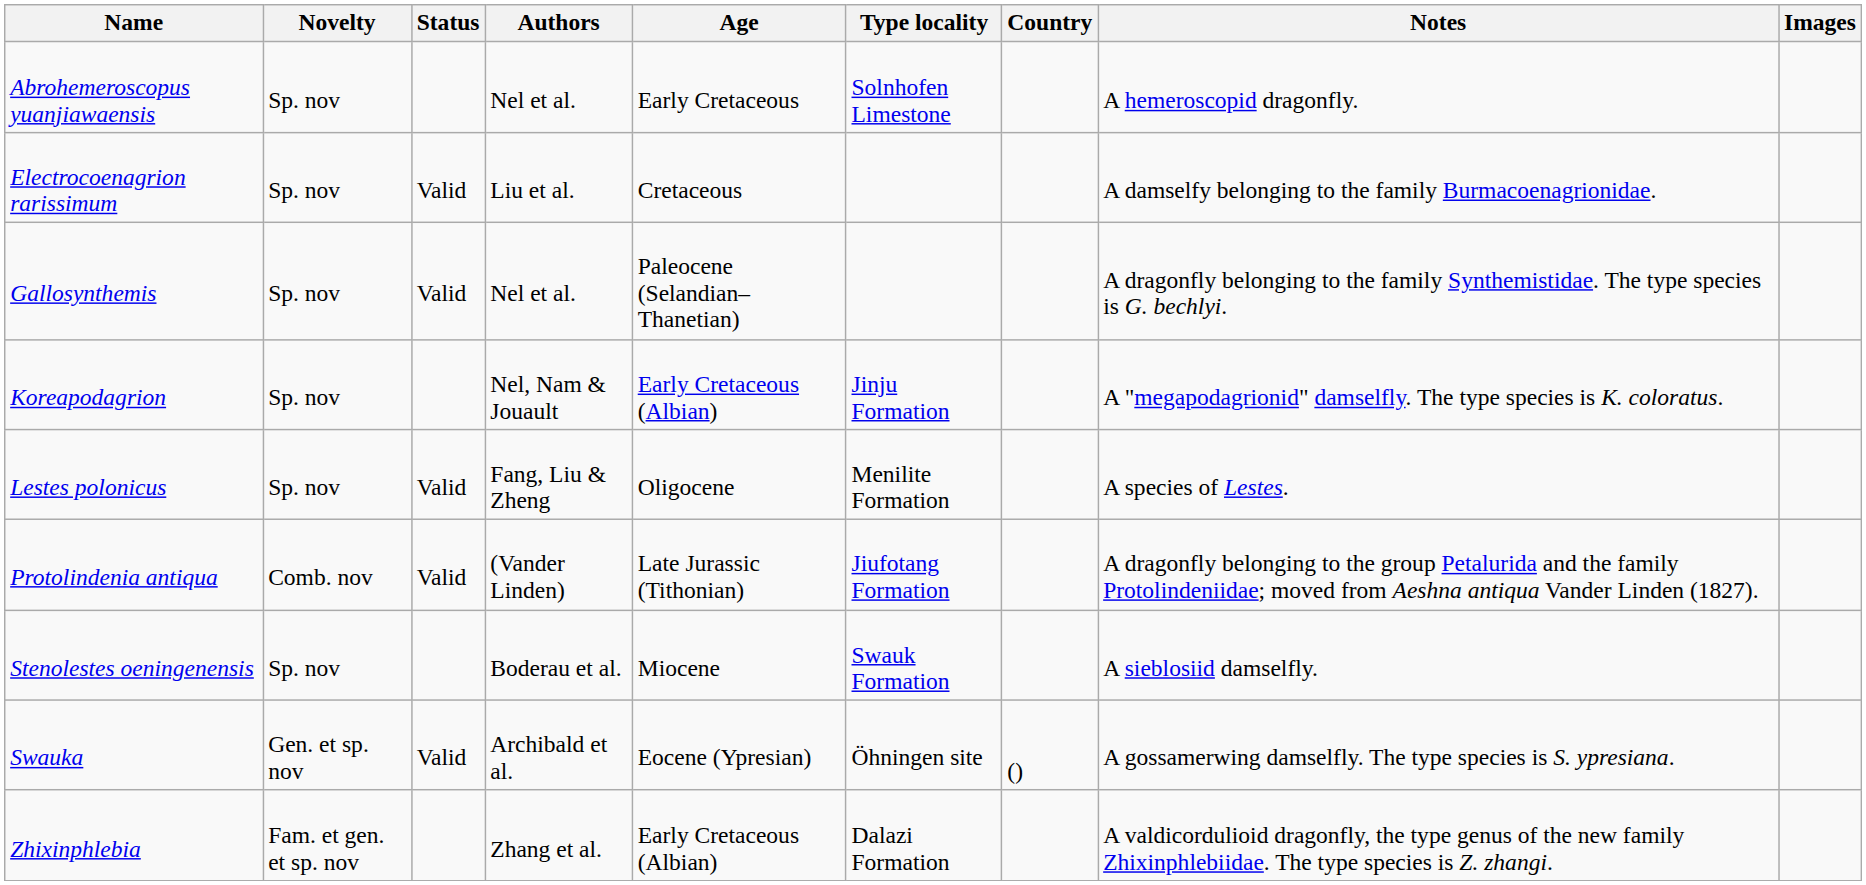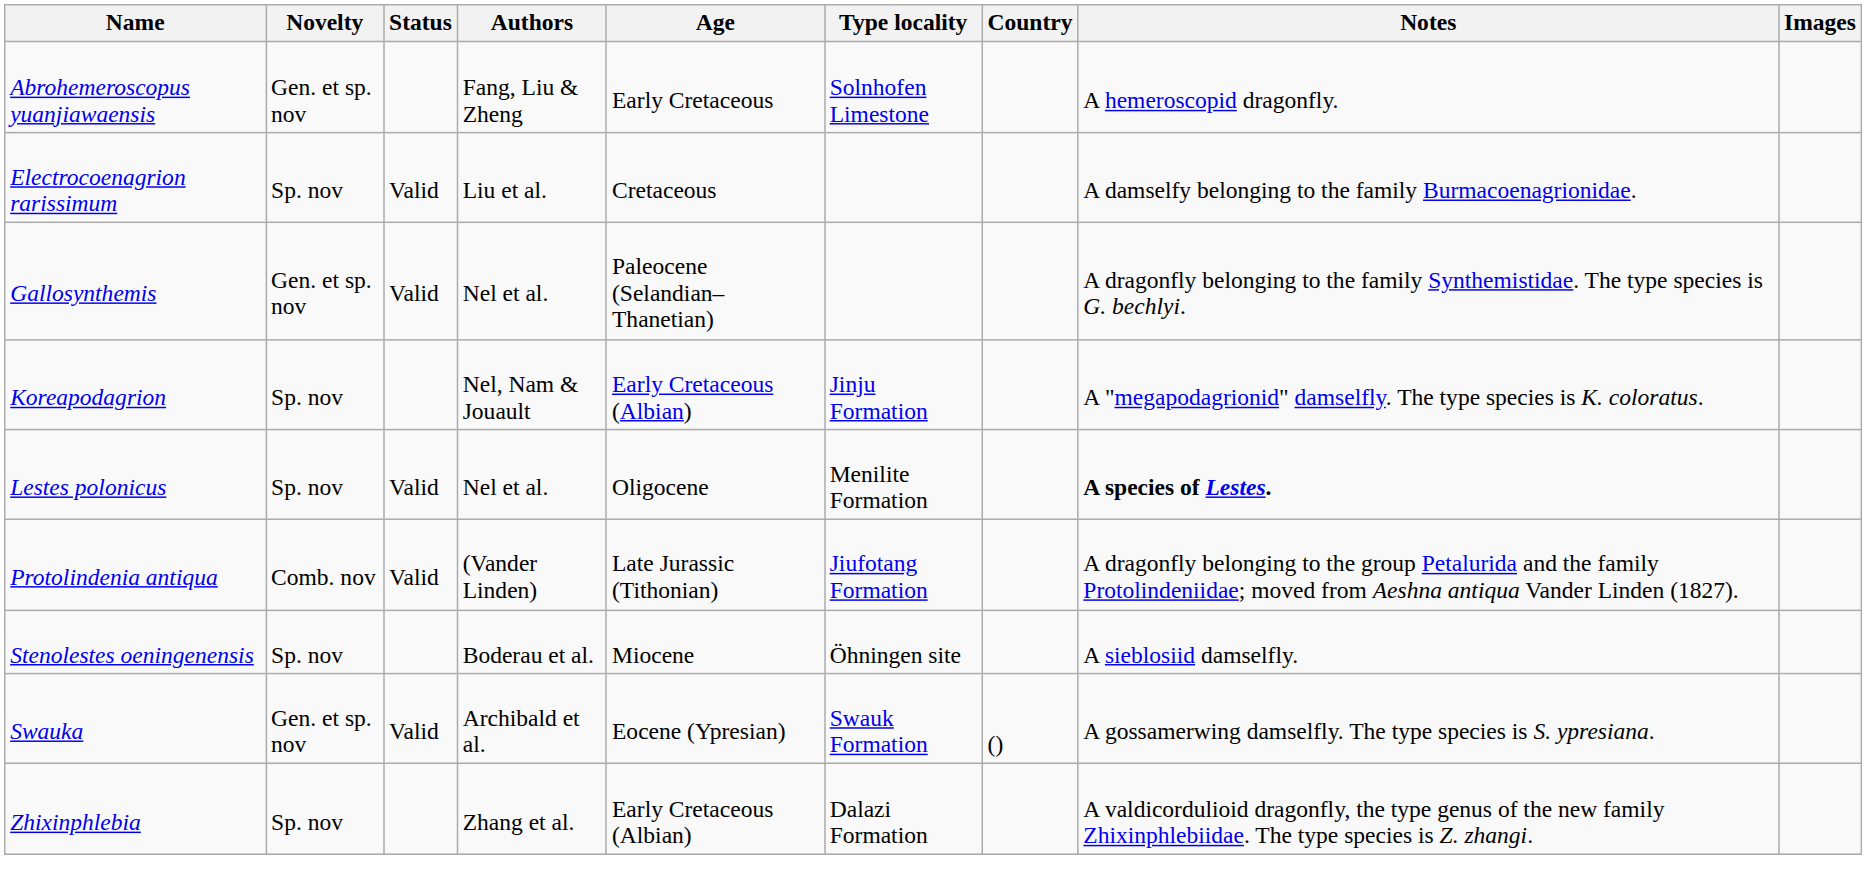 <table class="wikitable sortable" align="center" width="100%">
 <tr>
 <th>Name</th>
 <th>Novelty</th>
 <th>Status</th>
 <th>Authors</th>
 <th>Age</th>
 <th>Type locality</th>
 <th>Country</th>
 <th>Notes</th>
 <th>Images</th>
 </tr>
 <tr>
 <td><br><em><a href='#'>Abrohemeroscopus yuanjiawaensis</a></em></td>
-<td><br>Sp. nov</td>
+<td><br>Gen. et sp. nov</td>
 <td></td>
-<td><br>Nel et al.</td>
+<td><br>Fang, Liu & Zheng</td>
 <td><br>Early Cretaceous</td>
 <td><br><a href='#'>Solnhofen Limestone</a></td>
 <td><br></td>
 <td><br>A <a href='#'>hemeroscopid</a> dragonfly.</td>
 <td></td>
 </tr>
 <tr>
 <td><br><em><a href='#'>Electrocoenagrion rarissimum</a></em></td>
 <td><br>Sp. nov</td>
 <td><br>Valid</td>
 <td><br>Liu et al.</td>
 <td><br>Cretaceous</td>
 <td></td>
 <td><br></td>
 <td><br>A damselfy belonging to the family <a href='#'>Burmacoenagrionidae</a>.</td>
 <td></td>
 </tr>
 <tr>
 <td><br><em><a href='#'>Gallosynthemis</a></em></td>
-<td><br>Sp. nov</td>
+<td><br>Gen. et sp. nov</td>
 <td><br>Valid</td>
 <td><br>Nel et al.</td>
 <td><br>Paleocene (Selandian–Thanetian)</td>
 <td></td>
 <td><br></td>
 <td><br>A dragonfly belonging to the family <a href='#'>Synthemistidae</a>. The type species is <em>G. bechlyi</em>.</td>
 <td></td>
 </tr>
 <tr>
 <td><br><em><a href='#'>Koreapodagrion</a></em></td>
 <td><br>Sp. nov</td>
 <td></td>
 <td><br>Nel, Nam & Jouault</td>
 <td><br><a href='#'>Early Cretaceous</a> (<a href='#'>Albian</a>)</td>
 <td><br><a href='#'>Jinju Formation</a></td>
 <td><br></td>
 <td><br>A "<a href='#'>megapodagrionid</a>" <a href='#'>damselfly</a>. The type species is <em>K. coloratus</em>.</td>
 <td></td>
 </tr>
 <tr>
 <td><br><em><a href='#'>Lestes polonicus</a></em></td>
 <td><br>Sp. nov</td>
 <td><br>Valid</td>
-<td><br>Fang, Liu & Zheng</td>
+<td><br>Nel et al.</td>
 <td><br>Oligocene</td>
 <td><br>Menilite Formation</td>
 <td><br></td>
-<td><br>A species of <em><a href='#'>Lestes</a></em>.</td>
+<td><strong><br>A species of <em><a href='#'>Lestes</a></em>.</strong></td>
 <td></td>
 </tr>
 <tr>
 <td><br><em><a href='#'>Protolindenia antiqua</a></em></td>
 <td><br>Comb. nov</td>
 <td><br>Valid</td>
 <td><br>(Vander Linden)</td>
 <td><br>Late Jurassic (Tithonian)</td>
 <td><br><a href='#'>Jiufotang Formation</a></td>
 <td><br></td>
 <td><br>A dragonfly belonging to the group <a href='#'>Petalurida</a> and the family <a href='#'>Protolindeniidae</a>; moved from <em>Aeshna antiqua</em> Vander Linden (1827).</td>
 <td></td>
 </tr>
 <tr>
 <td><br><em><a href='#'>Stenolestes oeningenensis</a></em></td>
 <td><br>Sp. nov</td>
 <td></td>
 <td><br>Boderau et al.</td>
 <td><br>Miocene</td>
-<td><br><a href='#'>Swauk Formation</a></td>
+<td><br>Öhningen site</td>
 <td><br></td>
 <td><br>A <a href='#'>sieblosiid</a> damselfly.</td>
 <td></td>
 </tr>
 <tr>
 <td><br><em><a href='#'>Swauka</a></em></td>
 <td><br>Gen. et sp. nov</td>
 <td><br>Valid</td>
 <td><br>Archibald et al.</td>
 <td><br>Eocene (Ypresian)</td>
-<td><br>Öhningen site</td>
+<td><br><a href='#'>Swauk Formation</a></td>
 <td><br><br>()</td>
 <td><br>A gossamerwing damselfly. The type species is <em>S. ypresiana</em>.</td>
 <td></td>
 </tr>
 <tr>
 <td><br><em><a href='#'>Zhixinphlebia</a></em></td>
-<td><br>Fam. et gen. et sp. nov</td>
+<td><br>Sp. nov</td>
 <td></td>
 <td><br>Zhang et al.</td>
 <td><br>Early Cretaceous (Albian)</td>
 <td><br>Dalazi Formation</td>
 <td><br></td>
 <td><br>A valdicordulioid dragonfly, the type genus of the new family <a href='#'>Zhixinphlebiidae</a>. The type species is <em>Z. zhangi</em>.</td>
 <td></td>
 </tr>
 <tr>
 </tr>
 </table>
